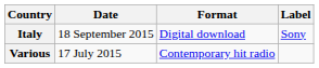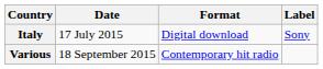 <table class="wikitable plainrowheaders">
 <tr>
 <th scope="col">Country</th>
 <th scope="col">Date</th>
 <th scope="col">Format</th>
 <th scope="col">Label</th>
 </tr>
 <tr>
 <th scope="row">Italy</th>
-<td>18 September 2015</td>
+<td>17 July 2015</td>
 <td><a href='#'>Digital download</a></td>
 <td><a href='#'>Sony</a></td>
 </tr>
 <tr>
 <th scope="row">Various</th>
-<td>17 July 2015</td>
+<td>18 September 2015</td>
 <td><a href='#'>Contemporary hit radio</a></td>
 <td></td>
 </tr>
 </table>
